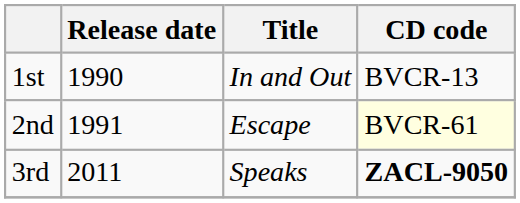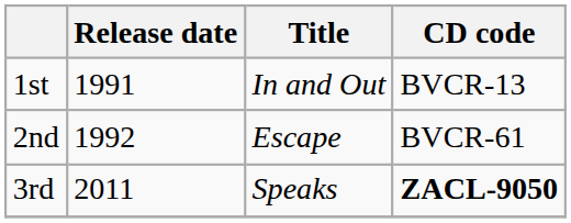 <table class=wikitable style="font-size:small">
 <tr>
 <th></th>
 <th>Release date</th>
 <th>Title</th>
 <th>CD code</th>
 </tr>
 <tr>
 <td>1st</td>
-<td>1990</td>
+<td>1991</td>
 <td><em>In and Out</em></td>
 <td>BVCR-13</td>
 </tr>
 <tr>
 <td>2nd</td>
-<td>1991</td>
+<td>1992</td>
 <td><em>Escape</em></td>
-<td style="background: lightyellow;">BVCR-61</td>
+<td>BVCR-61</td>
 </tr>
 <tr>
 <td>3rd</td>
 <td>2011</td>
 <td><em>Speaks</em></td>
 <td><strong>ZACL-9050</strong></td>
 </tr>
 <tr>
 </tr>
 </table>
